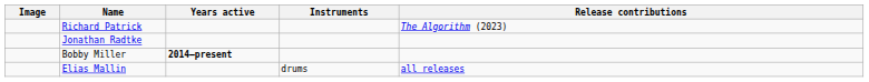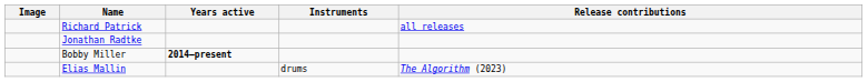 <table class="wikitable" width="100%" border="1">
 <tr>
 <th width="75">Image</th>
 <th width="150">Name</th>
 <th width="160">Years active</th>
 <th width="170">Instruments</th>
 <th>Release contributions</th>
 </tr>
 <tr>
 <td></td>
 <td><a href='#'>Richard Patrick</a></td>
 <td></td>
 <td></td>
-<td><em><a href='#'>The Algorithm</a></em> (2023)</td>
+<td><a href='#'>all releases</a></td>
 </tr>
 <tr>
 <td></td>
 <td><a href='#'>Jonathan Radtke</a></td>
 <td></td>
 <td></td>
 <td></td>
 </tr>
 <tr>
 <td></td>
 <td>Bobby Miller</td>
 <td><strong>2014–present</strong></td>
 <td></td>
 <td></td>
 </tr>
 <tr>
 <td></td>
 <td><a href='#'>Elias Mallin</a></td>
 <td></td>
 <td>drums</td>
-<td><a href='#'>all releases</a></td>
+<td><em><a href='#'>The Algorithm</a></em> (2023)</td>
 </tr>
 </table>
